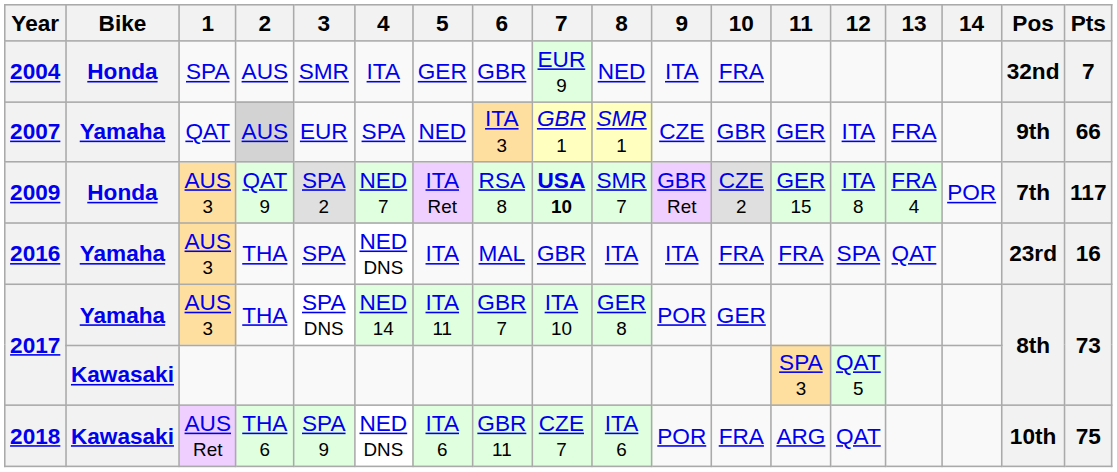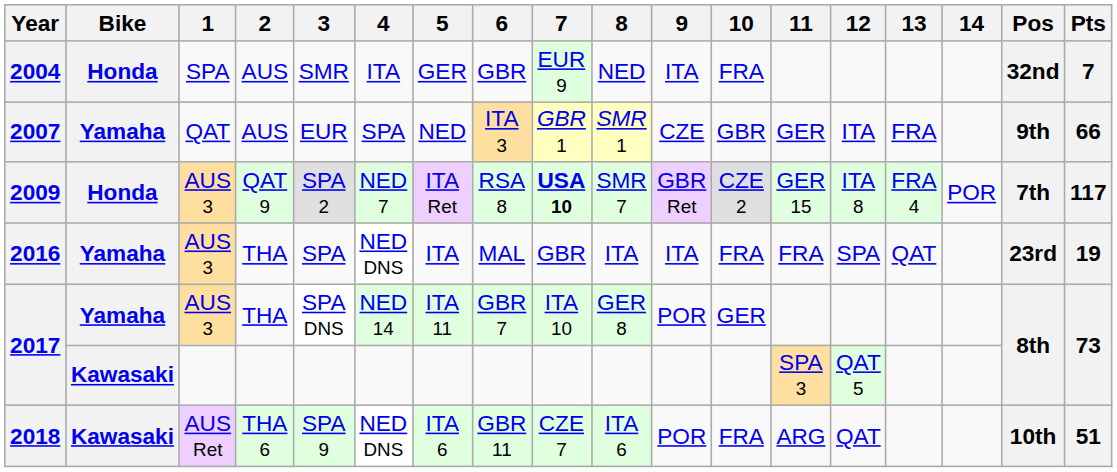 <table class="wikitable" style="text-align:center; font-size:90%">
 <tr>
 <th>Year</th>
 <th>Bike</th>
 <th>1</th>
 <th>2</th>
 <th>3</th>
 <th>4</th>
 <th>5</th>
 <th>6</th>
 <th>7</th>
 <th>8</th>
 <th>9</th>
 <th>10</th>
 <th>11</th>
 <th>12</th>
 <th>13</th>
 <th>14</th>
 <th>Pos</th>
 <th>Pts</th>
 </tr>
 <tr>
 <th><a href='#'>2004</a></th>
 <th><a href='#'>Honda</a></th>
 <td><a href='#'>SPA</a></td>
 <td><a href='#'>AUS</a></td>
 <td><a href='#'>SMR</a></td>
 <td><a href='#'>ITA</a></td>
 <td><a href='#'>GER</a></td>
 <td><a href='#'>GBR</a></td>
 <td style="background:#dfffdf;"><a href='#'>EUR</a><br><small>9</small></td>
 <td><a href='#'>NED</a></td>
 <td><a href='#'>ITA</a></td>
 <td><a href='#'>FRA</a></td>
 <td></td>
 <td></td>
 <td></td>
 <td></td>
 <th>32nd</th>
 <th>7</th>
 </tr>
 <tr>
 <th><a href='#'>2007</a></th>
 <th><a href='#'>Yamaha</a></th>
 <td><a href='#'>QAT</a></td>
-<td style="background: lightgrey;"><a href='#'>AUS</a></td>
+<td><a href='#'>AUS</a></td>
 <td><a href='#'>EUR</a></td>
 <td><a href='#'>SPA</a></td>
 <td><a href='#'>NED</a></td>
 <td style="background:#ffdf9f;"><a href='#'>ITA</a><br><small>3</small></td>
 <td style="background:#ffffbf;"><em><a href='#'>GBR</a></em><br><small>1</small></td>
 <td style="background:#ffffbf;"><em><a href='#'>SMR</a></em><br><small>1</small></td>
 <td><a href='#'>CZE</a></td>
 <td><a href='#'>GBR</a></td>
 <td><a href='#'>GER</a></td>
 <td><a href='#'>ITA</a></td>
 <td><a href='#'>FRA</a></td>
 <td></td>
 <th>9th</th>
 <th>66</th>
 </tr>
 <tr>
 <th><a href='#'>2009</a></th>
 <th><a href='#'>Honda</a></th>
 <td style="background:#ffdf9f;"><a href='#'>AUS</a><br><small>3</small></td>
 <td style="background:#dfffdf;"><a href='#'>QAT</a><br><small>9</small></td>
 <td style="background:#dfdfdf;"><a href='#'>SPA</a><br><small>2</small></td>
 <td style="background:#dfffdf;"><a href='#'>NED</a><br><small>7</small></td>
 <td style="background:#efcfff;"><a href='#'>ITA</a><br><small>Ret</small></td>
 <td style="background:#dfffdf;"><a href='#'>RSA</a><br><small>8</small></td>
 <td style="background:#dfffdf;"><strong><a href='#'>USA</a><br><small>10</small></strong></td>
 <td style="background:#dfffdf;"><a href='#'>SMR</a><br><small>7</small></td>
 <td style="background:#efcfff;"><a href='#'>GBR</a><br><small>Ret</small></td>
 <td style="background:#dfdfdf;"><a href='#'>CZE</a><br><small>2</small></td>
 <td style="background:#dfffdf;"><a href='#'>GER</a><br><small>15</small></td>
 <td style="background:#dfffdf;"><a href='#'>ITA</a><br><small>8</small></td>
 <td style="background:#dfffdf;"><a href='#'>FRA</a><br><small>4</small></td>
 <td><a href='#'>POR</a></td>
 <th>7th</th>
 <th>117</th>
 </tr>
 <tr>
 <th><a href='#'>2016</a></th>
 <th><a href='#'>Yamaha</a></th>
 <td style="background:#ffdf9f;"><a href='#'>AUS</a><br><small>3</small></td>
 <td><a href='#'>THA</a></td>
 <td><a href='#'>SPA</a></td>
 <td style="background:#FFFFFF;"><a href='#'>NED</a><br><small>DNS</small></td>
 <td><a href='#'>ITA</a></td>
 <td><a href='#'>MAL</a></td>
 <td><a href='#'>GBR</a></td>
 <td><a href='#'>ITA</a></td>
 <td><a href='#'>ITA</a></td>
 <td><a href='#'>FRA</a></td>
 <td><a href='#'>FRA</a></td>
 <td><a href='#'>SPA</a></td>
 <td><a href='#'>QAT</a></td>
 <td></td>
 <th>23rd</th>
-<th>16</th>
+<th>19</th>
 </tr>
 <tr>
 <th rowspan=2><a href='#'>2017</a></th>
 <th><a href='#'>Yamaha</a></th>
 <td style="background:#ffdf9f;"><a href='#'>AUS</a><br><small>3</small></td>
 <td><a href='#'>THA</a></td>
 <td style="background:#ffffff;"><a href='#'>SPA</a><br><small>DNS</small></td>
 <td style="background:#dfffdf;"><a href='#'>NED</a><br><small>14</small></td>
 <td style="background:#dfffdf;"><a href='#'>ITA</a><br><small>11</small></td>
 <td style="background:#dfffdf;"><a href='#'>GBR</a><br><small>7</small></td>
 <td style="background:#dfffdf;"><a href='#'>ITA</a><br><small>10</small></td>
 <td style="background:#dfffdf;"><a href='#'>GER</a><br><small>8</small></td>
 <td><a href='#'>POR</a></td>
 <td><a href='#'>GER</a></td>
 <td></td>
 <td></td>
 <td></td>
 <td></td>
 <th rowspan=2>8th</th>
 <th rowspan=2>73</th>
 </tr>
 <tr>
 <th><a href='#'>Kawasaki</a></th>
 <td></td>
 <td></td>
 <td></td>
 <td></td>
 <td></td>
 <td></td>
 <td></td>
 <td></td>
 <td></td>
 <td></td>
 <td style="background:#ffdf9f;"><a href='#'>SPA</a><br><small>3</small></td>
 <td style="background:#dfffdf;"><a href='#'>QAT</a><br><small>5</small></td>
 <td></td>
 <td></td>
 </tr>
 <tr>
 <th><a href='#'>2018</a></th>
 <th><a href='#'>Kawasaki</a></th>
 <td style="background:#efcfff;"><a href='#'>AUS</a><br><small>Ret</small></td>
 <td style="background:#dfffdf;"><a href='#'>THA</a><br><small>6</small></td>
 <td style="background:#dfffdf;"><a href='#'>SPA</a><br><small>9</small></td>
 <td style="background:#ffffff;"><a href='#'>NED</a><br><small>DNS</small></td>
 <td style="background:#dfffdf;"><a href='#'>ITA</a><br><small>6</small></td>
 <td style="background:#dfffdf;"><a href='#'>GBR</a><br><small>11</small></td>
 <td style="background:#dfffdf;"><a href='#'>CZE</a><br><small>7</small></td>
 <td style="background:#dfffdf;"><a href='#'>ITA</a><br><small>6</small></td>
 <td><a href='#'>POR</a></td>
 <td><a href='#'>FRA</a></td>
 <td><a href='#'>ARG</a></td>
 <td><a href='#'>QAT</a></td>
 <td></td>
 <td></td>
 <th>10th</th>
-<th>75</th>
+<th>51</th>
 </tr>
 </table>
